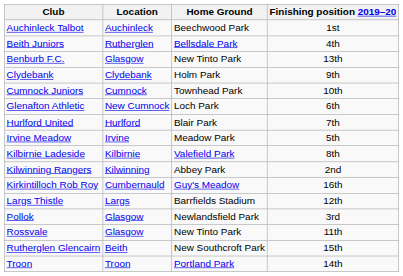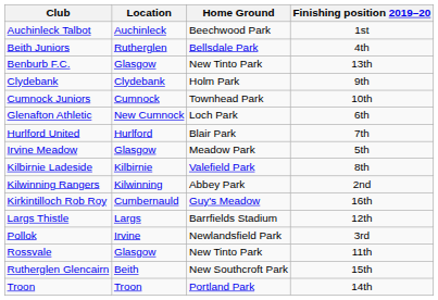 <table class="wikitable sortable" style="text-align:left;">
 <tr>
 <th>Club</th>
 <th>Location</th>
 <th>Home Ground</th>
 <th>Finishing position <a href='#'>2019–20</a></th>
 </tr>
 <tr>
 <td><a href='#'>Auchinleck Talbot</a></td>
 <td><a href='#'>Auchinleck</a></td>
 <td>Beechwood Park</td>
 <td style="text-align:center;">1st</td>
 </tr>
 <tr>
 <td><a href='#'>Beith Juniors</a></td>
 <td><a href='#'>Rutherglen</a></td>
 <td><a href='#'>Bellsdale Park</a></td>
 <td style="text-align:center;">4th</td>
 </tr>
 <tr>
 <td><a href='#'>Benburb F.C.</a></td>
 <td><a href='#'>Glasgow</a></td>
 <td>New Tinto Park</td>
 <td style="text-align:center;">13th</td>
 </tr>
 <tr>
 <td><a href='#'>Clydebank</a></td>
 <td><a href='#'>Clydebank</a></td>
 <td>Holm Park</td>
 <td style="text-align:center;">9th</td>
 </tr>
 <tr>
 <td><a href='#'>Cumnock Juniors</a></td>
 <td><a href='#'>Cumnock</a></td>
 <td>Townhead Park</td>
 <td style="text-align:center;">10th</td>
 </tr>
 <tr>
 <td><a href='#'>Glenafton Athletic</a></td>
 <td><a href='#'>New Cumnock</a></td>
 <td>Loch Park</td>
 <td style="text-align:center;">6th</td>
 </tr>
 <tr>
 <td><a href='#'>Hurlford United</a></td>
 <td><a href='#'>Hurlford</a></td>
 <td>Blair Park</td>
 <td style="text-align:center;">7th</td>
 </tr>
 <tr>
 <td><a href='#'>Irvine Meadow</a></td>
-<td><a href='#'>Irvine</a></td>
+<td><a href='#'>Glasgow</a></td>
 <td>Meadow Park</td>
 <td style="text-align:center;">5th</td>
 </tr>
 <tr>
 <td><a href='#'>Kilbirnie Ladeside</a></td>
 <td><a href='#'>Kilbirnie</a></td>
 <td><a href='#'>Valefield Park</a></td>
 <td style="text-align:center;">8th</td>
 </tr>
 <tr>
 <td><a href='#'>Kilwinning Rangers</a></td>
 <td><a href='#'>Kilwinning</a></td>
 <td>Abbey Park</td>
 <td style="text-align:center;">2nd</td>
 </tr>
 <tr>
 <td><a href='#'>Kirkintilloch Rob Roy</a></td>
 <td><a href='#'>Cumbernauld</a></td>
 <td><a href='#'>Guy's Meadow</a> </td>
 <td style="text-align:center;">16th</td>
 </tr>
 <tr>
 <td><a href='#'>Largs Thistle</a></td>
 <td><a href='#'>Largs</a></td>
 <td>Barrfields Stadium</td>
 <td style="text-align:center;">12th</td>
 </tr>
 <tr>
 <td><a href='#'>Pollok</a></td>
-<td><a href='#'>Glasgow</a></td>
+<td><a href='#'>Irvine</a></td>
 <td>Newlandsfield Park</td>
 <td style="text-align:center;">3rd</td>
 </tr>
 <tr>
 <td><a href='#'>Rossvale</a></td>
 <td><a href='#'>Glasgow</a></td>
 <td>New Tinto Park </td>
 <td style="text-align:center;">11th</td>
 </tr>
 <tr>
 <td><a href='#'>Rutherglen Glencairn</a></td>
 <td><a href='#'>Beith</a></td>
 <td>New Southcroft Park</td>
 <td align="center">15th</td>
 </tr>
 <tr>
 <td><a href='#'>Troon</a></td>
 <td><a href='#'>Troon</a></td>
 <td><a href='#'>Portland Park</a></td>
 <td style="text-align:center;">14th</td>
 </tr>
 </table>
